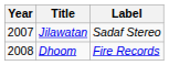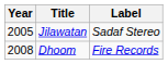 <table class="wikitable">
 <tr>
 <th>Year</th>
 <th>Title</th>
 <th>Label</th>
 </tr>
 <tr>
-<td>2007</td>
+<td>2005</td>
 <td><em><a href='#'>Jilawatan</a></em></td>
 <td><em>Sadaf Stereo</em></td>
 </tr>
 <tr>
 <td>2008</td>
 <td><em><a href='#'>Dhoom</a></em></td>
 <td><em><a href='#'>Fire Records</a></em></td>
 </tr>
 </table>
